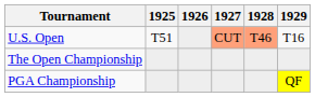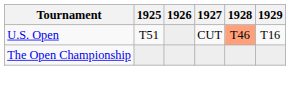 <table class="wikitable" style="font-size:95%;text-align:center;">
 <tr>
 <th>Tournament</th>
 <th>1925</th>
 <th>1926</th>
 <th>1927</th>
 <th>1928</th>
 <th>1929</th>
 </tr>
 <tr>
 <td align=left><a href='#'>U.S. Open</a></td>
 <td>T51</td>
 <td style="background:#eeeeee;"></td>
-<td style="background: lightsalmon;">CUT</td>
+<td>CUT</td>
 <td style="background: lightsalmon;">T46</td>
 <td>T16</td>
 </tr>
 <tr>
 <td align=left><a href='#'>The Open Championship</a></td>
 <td style="background:#eeeeee;"></td>
 <td style="background:#eeeeee;"></td>
 <td style="background:#eeeeee;"></td>
 <td style="background:#eeeeee;"></td>
 <td style="background:#eeeeee;"></td>
 </tr>
-<tr>
-<td align=left><a href='#'>PGA Championship</a></td>
-<td style="background:#eeeeee;"></td>
-<td style="background:#eeeeee;"></td>
-<td style="background:#eeeeee;"></td>
-<td style="background:#eeeeee;"></td>
-<td style="background:yellow;">QF</td>
-</tr>
 </table>
